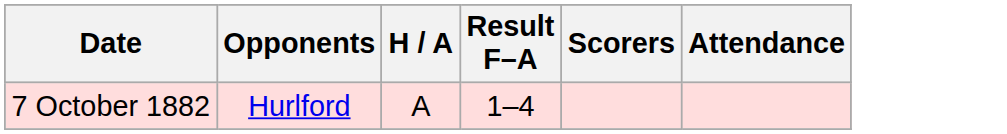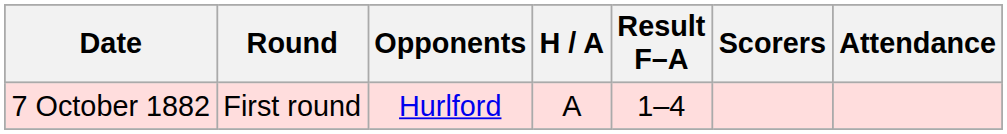 <table class="wikitable" style="text-align:center">
 <tr>
 <th>Date</th>
+<th>Round</th>
 <th>Opponents</th>
 <th>H / A</th>
 <th>Result<br>F–A</th>
 <th>Scorers</th>
 <th>Attendance</th>
 </tr>
 <tr bgcolor=#ffdddd>
 <td>7 October 1882</td>
+<td>First round</td>
 <td><a href='#'>Hurlford</a></td>
 <td>A</td>
 <td>1–4</td>
 <td></td>
 <td></td>
 </tr>
 </table>
